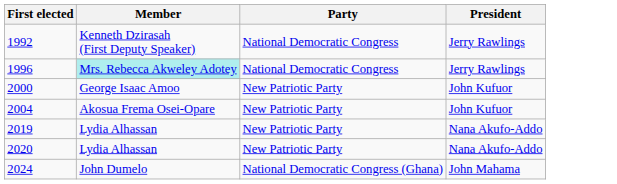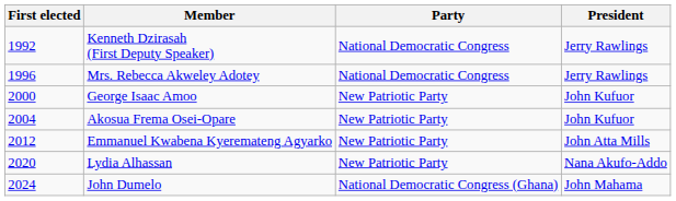 <table class="wikitable">
 <tr>
 <th>First elected</th>
 <th>Member</th>
 <th>Party</th>
 <th>President</th>
 </tr>
 <tr>
 <td><a href='#'>1992</a></td>
 <td><a href='#'>Kenneth Dzirasah</a><br><a href='#'>(First Deputy Speaker)</a></td>
 <td><a href='#'>National Democratic Congress</a></td>
 <td><a href='#'>Jerry Rawlings</a></td>
 </tr>
 <tr>
 <td><a href='#'>1996</a></td>
-<td style="background: paleturquoise;"><a href='#'>Mrs. Rebecca Akweley Adotey</a></td>
+<td><a href='#'>Mrs. Rebecca Akweley Adotey</a></td>
 <td><a href='#'>National Democratic Congress</a></td>
 <td><a href='#'>Jerry Rawlings</a></td>
 </tr>
 <tr>
 <td><a href='#'>2000</a></td>
 <td><a href='#'>George Isaac Amoo</a></td>
 <td><a href='#'>New Patriotic Party</a></td>
 <td><a href='#'>John Kufuor</a></td>
 </tr>
 <tr>
 <td><a href='#'>2004</a></td>
 <td><a href='#'>Akosua Frema Osei-Opare</a></td>
 <td><a href='#'>New Patriotic Party</a></td>
 <td><a href='#'>John Kufuor</a></td>
 </tr>
 <tr>
-<td><a href='#'>2019</a></td>
-<td><a href='#'>Lydia Alhassan</a></td>
+<td><a href='#'>2012</a></td>
+<td><a href='#'>Emmanuel Kwabena Kyeremateng Agyarko</a></td>
 <td><a href='#'>New Patriotic Party</a></td>
-<td><a href='#'>Nana Akufo-Addo</a></td>
+<td><a href='#'>John Atta Mills</a></td>
 </tr>
 <tr>
 <td><a href='#'>2020</a></td>
 <td><a href='#'>Lydia Alhassan</a></td>
 <td><a href='#'>New Patriotic Party</a></td>
 <td><a href='#'>Nana Akufo-Addo</a></td>
 </tr>
 <tr>
 <td><a href='#'>2024</a></td>
 <td><a href='#'>John Dumelo</a></td>
 <td><a href='#'>National Democratic Congress (Ghana)</a></td>
 <td><a href='#'>John Mahama</a></td>
 </tr>
 </table>
